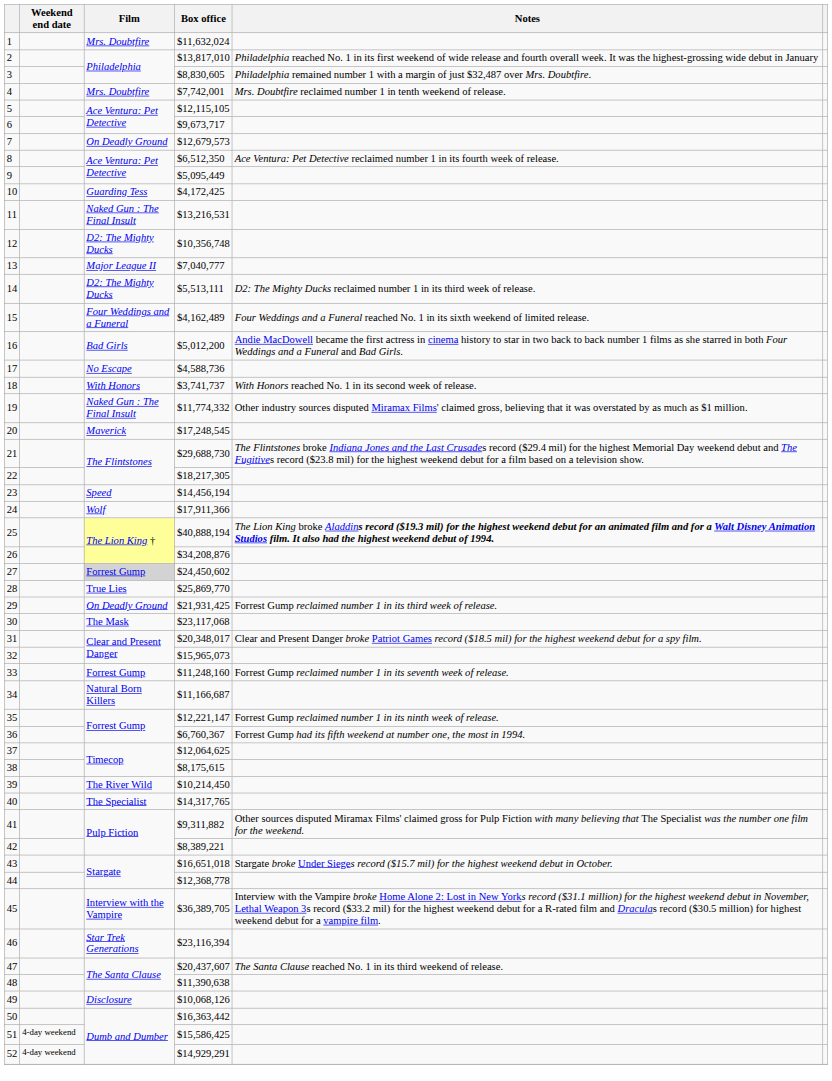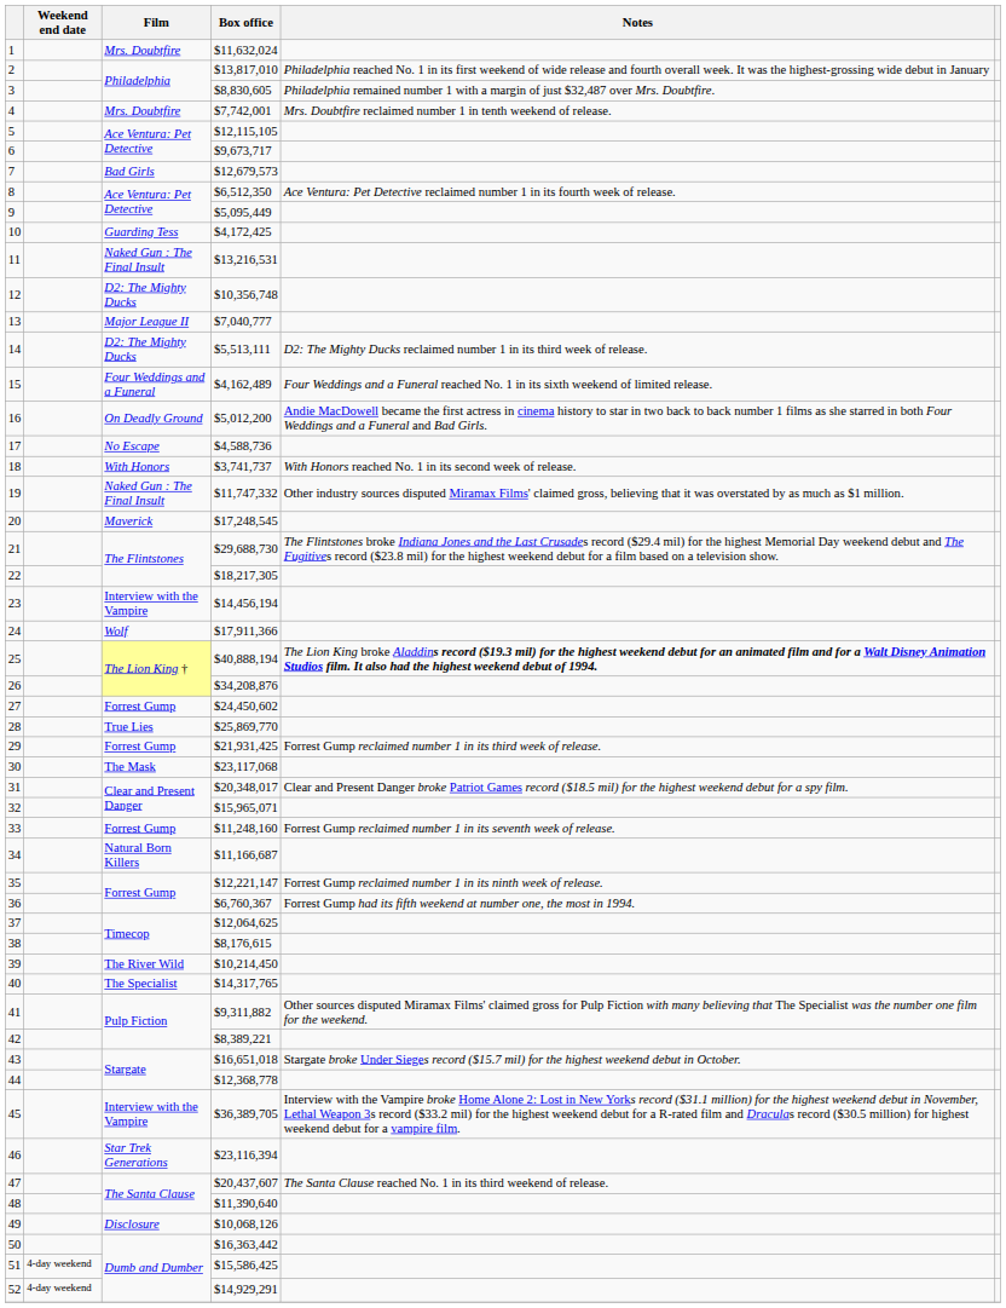 <table class="wikitable sortable">
 <tr>
 <th></th>
 <th>Weekend end date</th>
 <th>Film</th>
 <th>Box office</th>
 <th>Notes</th>
 <th class="unsortable"><br></th>
 </tr>
 <tr>
 <td>1</td>
 <td></td>
 <td><em><a href='#'>Mrs. Doubtfire</a></em></td>
 <td>$11,632,024</td>
 <td></td>
 <td></td>
 </tr>
 <tr>
 <td>2</td>
 <td></td>
 <td rowspan="2"><em><a href='#'>Philadelphia</a></em></td>
 <td>$13,817,010</td>
 <td><em>Philadelphia</em> reached No. 1 in its first weekend of wide release and fourth overall week. It was the highest-grossing wide debut in January</td>
 <td></td>
 </tr>
 <tr>
 <td>3</td>
 <td></td>
 <td>$8,830,605</td>
 <td><em>Philadelphia</em> remained number 1 with a margin of just $32,487 over <em>Mrs. Doubtfire</em>.</td>
 <td></td>
 </tr>
 <tr>
 <td>4</td>
 <td></td>
 <td><em><a href='#'>Mrs. Doubtfire</a></em></td>
 <td>$7,742,001</td>
 <td><em>Mrs. Doubtfire</em> reclaimed number 1 in tenth weekend of release.</td>
 <td></td>
 </tr>
 <tr>
 <td>5</td>
 <td></td>
 <td rowspan="2"><em><a href='#'>Ace Ventura: Pet Detective</a></em></td>
 <td>$12,115,105</td>
 <td></td>
 <td></td>
 </tr>
 <tr>
 <td>6</td>
 <td></td>
 <td>$9,673,717</td>
 <td></td>
 <td></td>
 </tr>
 <tr>
 <td>7</td>
 <td></td>
-<td><em><a href='#'>On Deadly Ground</a></em></td>
+<td><em><a href='#'>Bad Girls</a></em></td>
 <td>$12,679,573</td>
 <td></td>
 <td></td>
 </tr>
 <tr>
 <td>8</td>
 <td></td>
 <td rowspan="2"><em><a href='#'>Ace Ventura: Pet Detective</a></em></td>
 <td>$6,512,350</td>
 <td><em>Ace Ventura: Pet Detective</em> reclaimed number 1 in its fourth week of release.</td>
 <td></td>
 </tr>
 <tr>
 <td>9</td>
 <td></td>
 <td>$5,095,449</td>
 <td></td>
 <td></td>
 </tr>
 <tr>
 <td>10</td>
 <td></td>
 <td><em><a href='#'>Guarding Tess</a></em></td>
 <td>$4,172,425</td>
 <td></td>
 <td></td>
 </tr>
 <tr>
 <td>11</td>
 <td></td>
 <td><em><a href='#'>Naked Gun : The Final Insult</a></em></td>
 <td>$13,216,531</td>
 <td></td>
 <td></td>
 </tr>
 <tr>
 <td>12</td>
 <td></td>
 <td><em><a href='#'>D2: The Mighty Ducks</a></em></td>
 <td>$10,356,748</td>
 <td></td>
 <td></td>
 </tr>
 <tr>
 <td>13</td>
 <td></td>
 <td><em><a href='#'>Major League II</a></em></td>
 <td>$7,040,777</td>
 <td></td>
 <td></td>
 </tr>
 <tr>
 <td>14</td>
 <td></td>
 <td><em><a href='#'>D2: The Mighty Ducks</a></em></td>
 <td>$5,513,111</td>
 <td><em>D2: The Mighty Ducks</em> reclaimed number 1 in its third week of release.</td>
 <td></td>
 </tr>
 <tr>
 <td>15</td>
 <td></td>
 <td><em><a href='#'>Four Weddings and a Funeral</a></em></td>
 <td>$4,162,489</td>
 <td><em>Four Weddings and a Funeral</em> reached No. 1 in its sixth weekend of limited release.</td>
 <td></td>
 </tr>
 <tr>
 <td>16</td>
 <td></td>
-<td><em><a href='#'>Bad Girls</a></em></td>
+<td><em><a href='#'>On Deadly Ground</a></em></td>
 <td>$5,012,200</td>
 <td><a href='#'>Andie MacDowell</a> became the first actress in <a href='#'>cinema</a> history to star in two back to back number 1 films as she starred in both <em>Four Weddings and a Funeral</em> and <em>Bad Girls</em>.</td>
 <td></td>
 </tr>
 <tr>
 <td>17</td>
 <td></td>
 <td><em><a href='#'>No Escape</a></em></td>
 <td>$4,588,736</td>
 <td></td>
 <td></td>
 </tr>
 <tr>
 <td>18</td>
 <td></td>
 <td><em><a href='#'>With Honors</a></em></td>
 <td>$3,741,737</td>
 <td><em>With Honors</em> reached No. 1 in its second week of release.</td>
 <td></td>
 </tr>
 <tr>
 <td>19</td>
 <td></td>
 <td><em><a href='#'>Naked Gun : The Final Insult</a></em></td>
-<td>$11,774,332</td>
+<td>$11,747,332</td>
 <td>Other industry sources disputed <a href='#'>Miramax Films</a>' claimed gross, believing that it was overstated by as much as $1 million.</td>
 <td></td>
 </tr>
 <tr>
 <td>20</td>
 <td></td>
 <td><em><a href='#'>Maverick</a></em></td>
 <td>$17,248,545</td>
 <td></td>
 <td></td>
 </tr>
 <tr>
 <td>21</td>
 <td></td>
 <td rowspan="2"><em><a href='#'>The Flintstones</a></em></td>
 <td>$29,688,730</td>
 <td><em>The Flintstones</em> broke <em><a href='#'>Indiana Jones and the Last Crusade</a></em>s record ($29.4 mil) for the highest Memorial Day weekend debut and <em><a href='#'>The Fugitive</a></em>s record ($23.8 mil) for the highest weekend debut for a film based on a television show.</td>
 <td></td>
 </tr>
 <tr>
 <td>22</td>
 <td></td>
 <td>$18,217,305</td>
 <td></td>
 <td></td>
 </tr>
 <tr>
 <td>23</td>
 <td></td>
-<td><em><a href='#'>Speed</a></em></td>
+<td></em><a href='#'>Interview with the Vampire</a><em></td>
 <td>$14,456,194</td>
 <td></td>
 <td></td>
 </tr>
 <tr>
 <td>24</td>
 <td></td>
 <td><em><a href='#'>Wolf</a></em></td>
 <td>$17,911,366</td>
 <td></td>
 <td></td>
 </tr>
 <tr>
 <td>25</td>
 <td></td>
 <td rowspan="2" style="background-color:#FFFF99"><em><a href='#'>The Lion King</a></em> †</td>
 <td>$40,888,194</td>
 <td><em>The Lion King</em> broke <em><a href='#'>Aladdin</a><strong>s record ($19.3 mil) for the highest weekend debut for an animated film and for a <a href='#'>Walt Disney Animation Studios</a> film. It also had the highest weekend debut of 1994.</td>
 <td></td>
 </tr>
 <tr>
 <td>26</td>
 <td></td>
 <td>$34,208,876</td>
 <td></td>
 <td></td>
 </tr>
 <tr>
 <td>27</td>
 <td></td>
-<td style="background: lightgrey;"></em><a href='#'>Forrest Gump</a><em></td>
+<td></em><a href='#'>Forrest Gump</a><em></td>
 <td>$24,450,602</td>
 <td></td>
 <td></td>
 </tr>
 <tr>
 <td>28</td>
 <td></td>
 <td></em><a href='#'>True Lies</a><em></td>
 <td>$25,869,770</td>
 <td></td>
 <td></td>
 </tr>
 <tr>
 <td>29</td>
 <td></td>
-<td><em><a href='#'>On Deadly Ground</a></em></td>
+<td></em><a href='#'>Forrest Gump</a><em></td>
 <td>$21,931,425</td>
 <td></em>Forrest Gump<em> reclaimed number 1 in its third week of release.</td>
 <td></td>
 </tr>
 <tr>
 <td>30</td>
 <td></td>
 <td></em><a href='#'>The Mask</a><em></td>
 <td>$23,117,068</td>
 <td></td>
 <td></td>
 </tr>
 <tr>
 <td>31</td>
 <td></td>
 <td rowspan="2"></em><a href='#'>Clear and Present Danger</a><em></td>
 <td>$20,348,017</td>
 <td></em>Clear and Present Danger<em> broke </em><a href='#'>Patriot Games</a><em> record ($18.5 mil) for the highest weekend debut for a spy film.</td>
 <td></td>
 </tr>
 <tr>
 <td>32</td>
 <td></td>
-<td>$15,965,073</td>
+<td>$15,965,071</td>
 <td></td>
 <td></td>
 </tr>
 <tr>
 <td>33</td>
 <td></td>
 <td></em><a href='#'>Forrest Gump</a><em></td>
 <td>$11,248,160</td>
 <td></em>Forrest Gump<em> reclaimed number 1 in its seventh week of release.</td>
 <td></td>
 </tr>
 <tr>
 <td>34</td>
 <td></td>
 <td></em><a href='#'>Natural Born Killers</a><em></td>
 <td>$11,166,687</td>
 <td></td>
 <td></td>
 </tr>
 <tr>
 <td>35</td>
 <td></td>
 <td rowspan="2"></em><a href='#'>Forrest Gump</a><em></td>
 <td>$12,221,147</td>
 <td></em>Forrest Gump<em> reclaimed number 1 in its ninth week of release.</td>
 <td></td>
 </tr>
 <tr>
 <td>36</td>
 <td></td>
 <td>$6,760,367</td>
 <td></em>Forrest Gump<em> had its fifth weekend at number one, the most in 1994.</td>
 <td></td>
 </tr>
 <tr>
 <td>37</td>
 <td></td>
 <td rowspan="2"></em><a href='#'>Timecop</a><em></td>
 <td>$12,064,625</td>
 <td></td>
 <td></td>
 </tr>
 <tr>
 <td>38</td>
 <td></td>
-<td>$8,175,615</td>
+<td>$8,176,615</td>
 <td></td>
 <td></td>
 </tr>
 <tr>
 <td>39</td>
 <td></td>
 <td></em><a href='#'>The River Wild</a><em></td>
 <td>$10,214,450</td>
 <td></td>
 <td></td>
 </tr>
 <tr>
 <td>40</td>
 <td></td>
 <td></em><a href='#'>The Specialist</a><em></td>
 <td>$14,317,765</td>
 <td></td>
 <td></td>
 </tr>
 <tr>
 <td>41</td>
 <td></td>
 <td rowspan="2"></em><a href='#'>Pulp Fiction</a><em></td>
 <td>$9,311,882</td>
 <td>Other sources disputed Miramax Films' claimed gross for </em>Pulp Fiction<em> with many believing that </em>The Specialist<em> was the number one film for the weekend.</td>
 <td></td>
 </tr>
 <tr>
 <td>42</td>
 <td></td>
 <td>$8,389,221</td>
 <td></td>
 <td></td>
 </tr>
 <tr>
 <td>43</td>
 <td></td>
 <td rowspan="2"></em><a href='#'>Stargate</a><em></td>
 <td>$16,651,018</td>
 <td></em>Stargate<em> broke </em><a href='#'>Under Siege</a><em>s record ($15.7 mil) for the highest weekend debut in October.</td>
 <td></td>
 </tr>
 <tr>
 <td>44</td>
 <td></td>
 <td>$12,368,778</td>
 <td></td>
 <td></td>
 </tr>
 <tr>
 <td>45</td>
 <td></td>
 <td></em><a href='#'>Interview with the Vampire</a><em></td>
 <td>$36,389,705</td>
 <td></em>Interview with the Vampire<em> broke </em><a href='#'>Home Alone 2: Lost in New York</a><em>s record ($31.1 million) for the highest weekend debut in November, </em><a href='#'>Lethal Weapon 3</a></strong>s record ($33.2 mil) for the highest weekend debut for a R-rated film and <em><a href='#'>Dracula</a></em>s record ($30.5 million) for highest weekend debut for a <a href='#'>vampire film</a>.</td>
 <td></td>
 </tr>
 <tr>
 <td>46</td>
 <td></td>
 <td><em><a href='#'>Star Trek Generations</a></em></td>
 <td>$23,116,394</td>
 <td></td>
 <td></td>
 </tr>
 <tr>
 <td>47</td>
 <td></td>
 <td rowspan="2"><em><a href='#'>The Santa Clause</a></em></td>
 <td>$20,437,607</td>
 <td><em>The Santa Clause</em> reached No. 1 in its third weekend of release.</td>
 <td></td>
 </tr>
 <tr>
 <td>48</td>
 <td></td>
-<td>$11,390,638</td>
+<td>$11,390,640</td>
 <td></td>
 <td></td>
 </tr>
 <tr>
 <td>49</td>
 <td></td>
 <td><em><a href='#'>Disclosure</a></em></td>
 <td>$10,068,126</td>
 <td></td>
 <td></td>
 </tr>
 <tr>
 <td>50</td>
 <td></td>
 <td rowspan="3"><em><a href='#'>Dumb and Dumber</a></em></td>
 <td>$16,363,442</td>
 <td></td>
 <td></td>
 </tr>
 <tr>
 <td>51</td>
 <td><sup>4-day weekend</sup></td>
 <td>$15,586,425</td>
 <td></td>
 <td></td>
 </tr>
 <tr>
 <td>52</td>
 <td><sup>4-day weekend</sup></td>
 <td>$14,929,291</td>
 <td></td>
 <td></td>
 </tr>
 <tr>
 </tr>
 </table>
